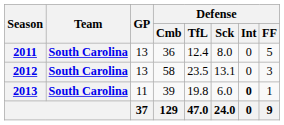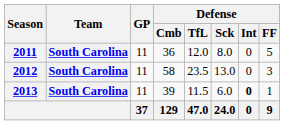 <table class="wikitable" style="text-align:center;">
 <tr>
 <th rowspan="2">Season</th>
 <th rowspan="2">Team</th>
 <th rowspan="2">GP</th>
 <th colspan="8">Defense</th>
 </tr>
 <tr>
 <th>Cmb</th>
 <th>TfL</th>
 <th>Sck</th>
 <th>Int</th>
 <th>FF</th>
 </tr>
 <tr>
 <th><a href='#'>2011</a></th>
 <th><a href='#'>South Carolina</a></th>
-<td>13</td>
+<td>11</td>
 <td>36</td>
-<td>12.4</td>
+<td>12.0</td>
 <td>8.0</td>
 <td>0</td>
 <td>5</td>
 </tr>
 <tr>
 <th><a href='#'>2012</a></th>
 <th><a href='#'>South Carolina</a></th>
-<td>13</td>
+<td>11</td>
 <td>58</td>
 <td>23.5</td>
-<td>13.1</td>
+<td>13.0</td>
 <td>0</td>
 <td>3</td>
 </tr>
 <tr>
 <th><a href='#'>2013</a></th>
 <th><a href='#'>South Carolina</a></th>
 <td>11</td>
 <td>39</td>
-<td>19.8</td>
+<td>11.5</td>
 <td>6.0</td>
 <td><strong>0</strong></td>
 <td>1</td>
 </tr>
 <tr>
 <th colspan="2"></th>
 <th>37</th>
 <th>129</th>
 <th>47.0</th>
 <th>24.0</th>
 <th>0</th>
 <th>9</th>
 </tr>
 </table>
